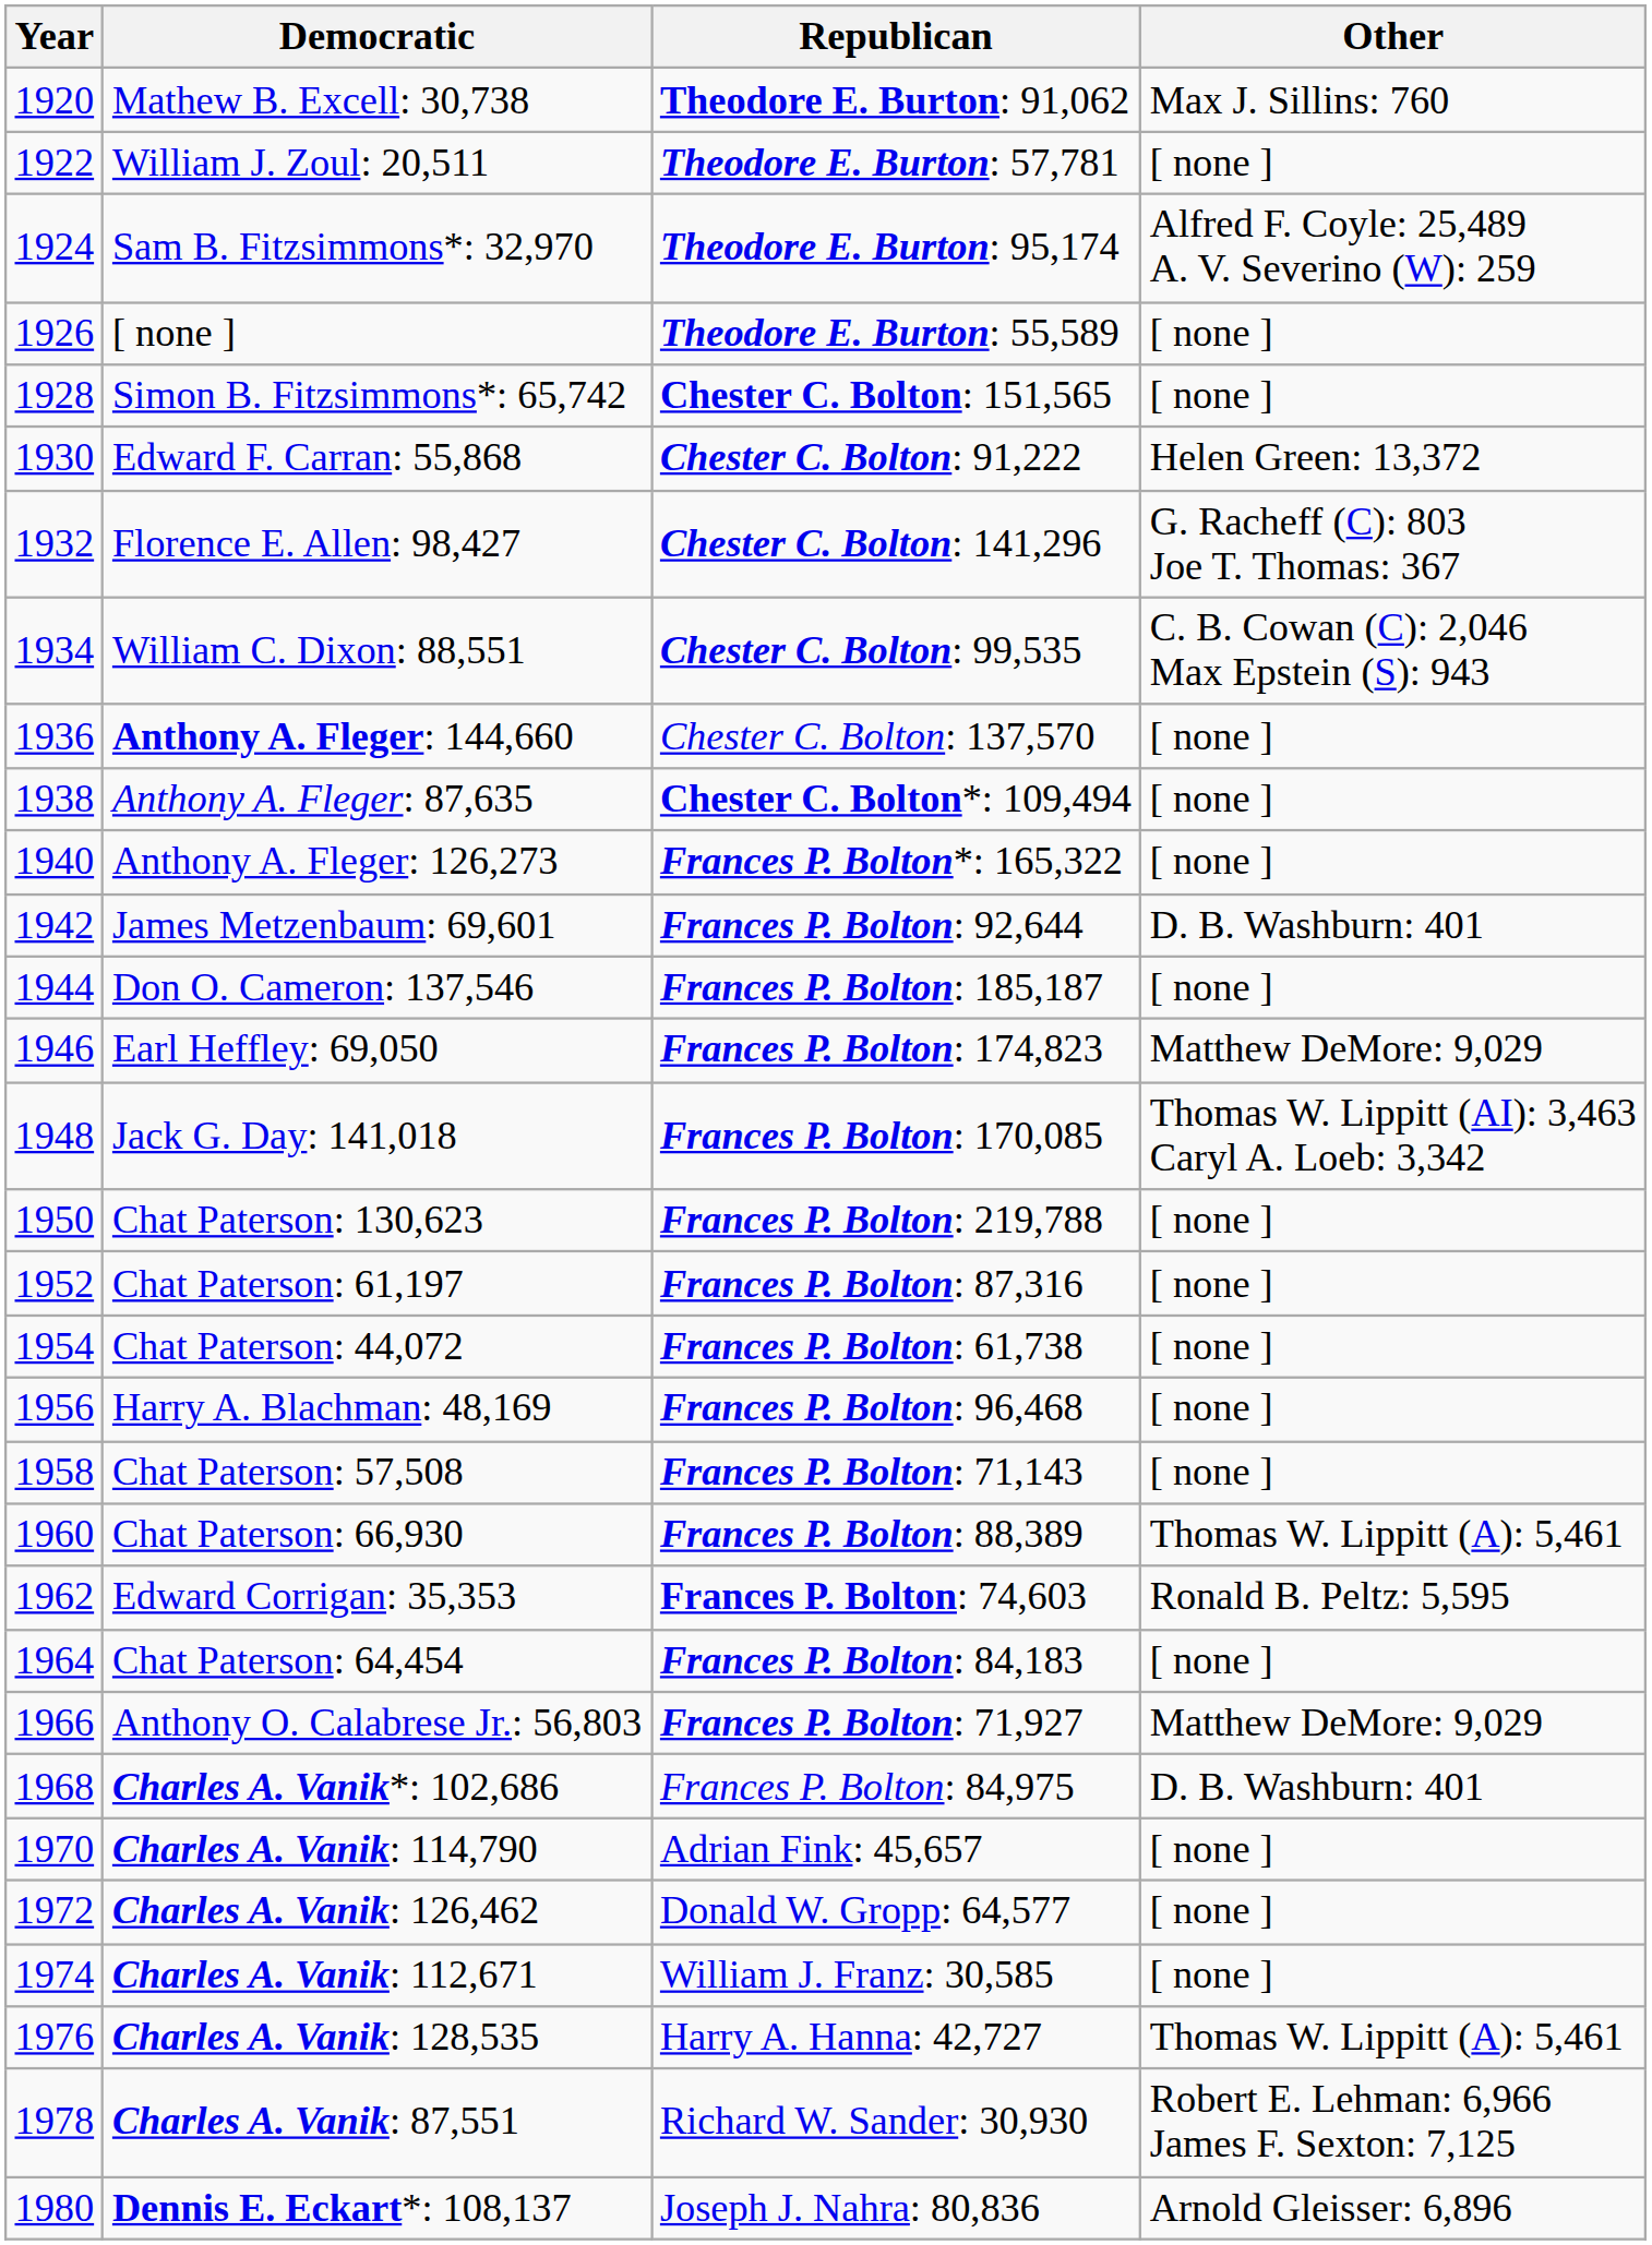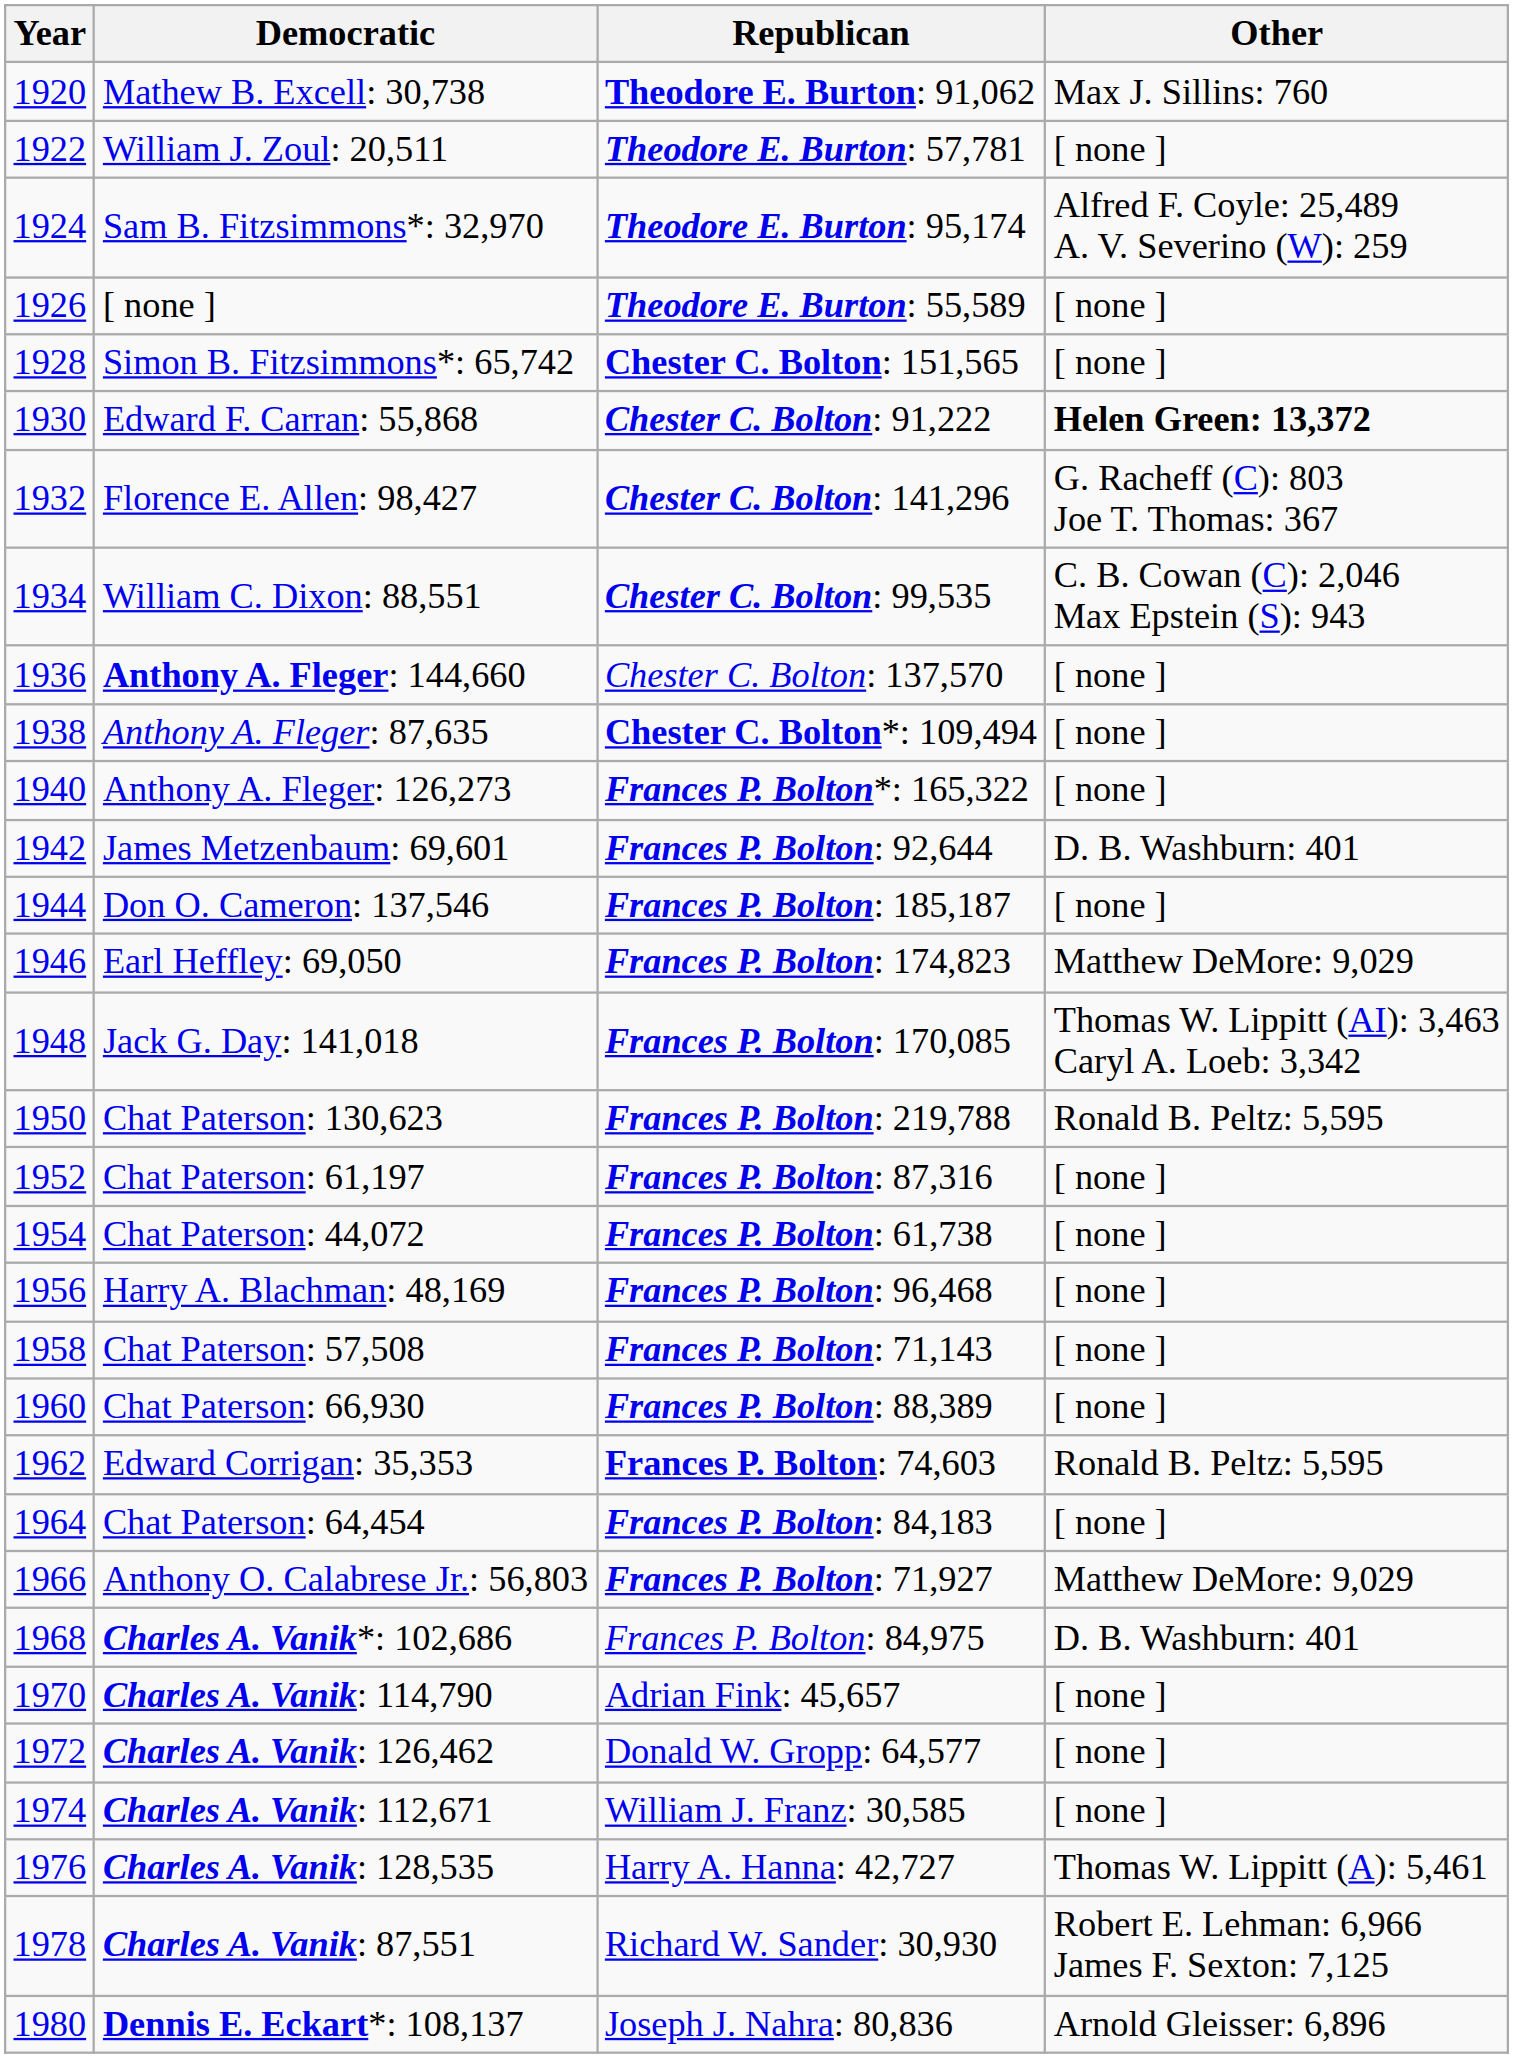 <table class=wikitable>
 <tr>
 <th>Year</th>
 <th>Democratic</th>
 <th>Republican</th>
 <th>Other</th>
 </tr>
 <tr>
 <td><a href='#'>1920</a></td>
 <td><a href='#'>Mathew B. Excell</a>: 30,738</td>
 <td><strong><a href='#'>Theodore E. Burton</a></strong>: 91,062</td>
 <td>Max J. Sillins: 760</td>
 </tr>
 <tr>
 <td><a href='#'>1922</a></td>
 <td><a href='#'>William J. Zoul</a>: 20,511</td>
 <td><strong><em><a href='#'>Theodore E. Burton</a></em></strong>: 57,781</td>
 <td>[ none ]</td>
 </tr>
 <tr>
 <td><a href='#'>1924</a></td>
 <td><a href='#'>Sam B. Fitzsimmons</a>*: 32,970</td>
 <td><strong><em><a href='#'>Theodore E. Burton</a></em></strong>: 95,174</td>
 <td>Alfred F. Coyle: 25,489<br>A. V. Severino (<a href='#'>W</a>): 259</td>
 </tr>
 <tr>
 <td><a href='#'>1926</a></td>
 <td>[ none ]</td>
 <td><strong><em><a href='#'>Theodore E. Burton</a></em></strong>: 55,589</td>
 <td>[ none ]</td>
 </tr>
 <tr>
 <td><a href='#'>1928</a></td>
 <td><a href='#'>Simon B. Fitzsimmons</a>*: 65,742</td>
 <td><strong><a href='#'>Chester C. Bolton</a></strong>: 151,565</td>
 <td>[ none ]</td>
 </tr>
 <tr>
 <td><a href='#'>1930</a></td>
 <td><a href='#'>Edward F. Carran</a>: 55,868</td>
 <td><strong><em><a href='#'>Chester C. Bolton</a></em></strong>: 91,222</td>
-<td>Helen Green: 13,372</td>
+<td><strong>Helen Green: 13,372</strong></td>
 </tr>
 <tr>
 <td><a href='#'>1932</a></td>
 <td><a href='#'>Florence E. Allen</a>: 98,427</td>
 <td><strong><em><a href='#'>Chester C. Bolton</a></em></strong>: 141,296</td>
 <td>G. Racheff (<a href='#'>C</a>): 803<br>Joe T. Thomas: 367</td>
 </tr>
 <tr>
 <td><a href='#'>1934</a></td>
 <td><a href='#'>William C. Dixon</a>: 88,551</td>
 <td><strong><em><a href='#'>Chester C. Bolton</a></em></strong>: 99,535</td>
 <td>C. B. Cowan (<a href='#'>C</a>): 2,046<br>Max Epstein (<a href='#'>S</a>): 943</td>
 </tr>
 <tr>
 <td><a href='#'>1936</a></td>
 <td><strong><a href='#'>Anthony A. Fleger</a></strong>: 144,660</td>
 <td><em><a href='#'>Chester C. Bolton</a></em>: 137,570</td>
 <td>[ none ]</td>
 </tr>
 <tr>
 <td><a href='#'>1938</a></td>
 <td><em><a href='#'>Anthony A. Fleger</a></em>: 87,635</td>
 <td><strong><a href='#'>Chester C. Bolton</a></strong>*: 109,494</td>
 <td>[ none ]</td>
 </tr>
 <tr>
 <td><a href='#'>1940</a></td>
 <td><a href='#'>Anthony A. Fleger</a>: 126,273</td>
 <td><strong><em><a href='#'>Frances P. Bolton</a></em></strong>*: 165,322</td>
 <td>[ none ]</td>
 </tr>
 <tr>
 <td><a href='#'>1942</a></td>
 <td><a href='#'>James Metzenbaum</a>: 69,601</td>
 <td><strong><em><a href='#'>Frances P. Bolton</a></em></strong>: 92,644</td>
 <td>D. B. Washburn: 401</td>
 </tr>
 <tr>
 <td><a href='#'>1944</a></td>
 <td><a href='#'>Don O. Cameron</a>: 137,546</td>
 <td><strong><em><a href='#'>Frances P. Bolton</a></em></strong>: 185,187</td>
 <td>[ none ]</td>
 </tr>
 <tr>
 <td><a href='#'>1946</a></td>
 <td><a href='#'>Earl Heffley</a>: 69,050</td>
 <td><strong><em><a href='#'>Frances P. Bolton</a></em></strong>: 174,823</td>
 <td>Matthew DeMore: 9,029</td>
 </tr>
 <tr>
 <td><a href='#'>1948</a></td>
 <td><a href='#'>Jack G. Day</a>: 141,018</td>
 <td><strong><em><a href='#'>Frances P. Bolton</a></em></strong>: 170,085</td>
 <td>Thomas W. Lippitt (<a href='#'>AI</a>): 3,463<br>Caryl A. Loeb: 3,342</td>
 </tr>
 <tr>
 <td><a href='#'>1950</a></td>
 <td><a href='#'>Chat Paterson</a>: 130,623</td>
 <td><strong><em><a href='#'>Frances P. Bolton</a></em></strong>: 219,788</td>
-<td>[ none ]</td>
+<td>Ronald B. Peltz: 5,595</td>
 </tr>
 <tr>
 <td><a href='#'>1952</a></td>
 <td><a href='#'>Chat Paterson</a>: 61,197</td>
 <td><strong><em><a href='#'>Frances P. Bolton</a></em></strong>: 87,316</td>
 <td>[ none ]</td>
 </tr>
 <tr>
 <td><a href='#'>1954</a></td>
 <td><a href='#'>Chat Paterson</a>: 44,072</td>
 <td><strong><em><a href='#'>Frances P. Bolton</a></em></strong>: 61,738</td>
 <td>[ none ]</td>
 </tr>
 <tr>
 <td><a href='#'>1956</a></td>
 <td><a href='#'>Harry A. Blachman</a>: 48,169</td>
 <td><strong><em><a href='#'>Frances P. Bolton</a></em></strong>: 96,468</td>
 <td>[ none ]</td>
 </tr>
 <tr>
 <td><a href='#'>1958</a></td>
 <td><a href='#'>Chat Paterson</a>: 57,508</td>
 <td><strong><em><a href='#'>Frances P. Bolton</a></em></strong>: 71,143</td>
 <td>[ none ]</td>
 </tr>
 <tr>
 <td><a href='#'>1960</a></td>
 <td><a href='#'>Chat Paterson</a>: 66,930</td>
 <td><strong><em><a href='#'>Frances P. Bolton</a></em></strong>: 88,389</td>
-<td>Thomas W. Lippitt (<a href='#'>A</a>): 5,461</td>
+<td>[ none ]</td>
 </tr>
 <tr>
 <td><a href='#'>1962</a></td>
 <td><a href='#'>Edward Corrigan</a>: 35,353</td>
 <td><strong><a href='#'>Frances P. Bolton</a></strong>: 74,603</td>
 <td>Ronald B. Peltz: 5,595</td>
 </tr>
 <tr>
 <td><a href='#'>1964</a></td>
 <td><a href='#'>Chat Paterson</a>: 64,454</td>
 <td><strong><em><a href='#'>Frances P. Bolton</a></em></strong>: 84,183</td>
 <td>[ none ]</td>
 </tr>
 <tr>
 <td><a href='#'>1966</a></td>
 <td><a href='#'>Anthony O. Calabrese Jr.</a>: 56,803</td>
 <td><strong><em><a href='#'>Frances P. Bolton</a></em></strong>: 71,927</td>
 <td>Matthew DeMore: 9,029</td>
 </tr>
 <tr>
 <td><a href='#'>1968</a></td>
 <td><strong><em><a href='#'>Charles A. Vanik</a></em></strong>*: 102,686</td>
 <td><em><a href='#'>Frances P. Bolton</a></em>: 84,975</td>
 <td>D. B. Washburn: 401</td>
 </tr>
 <tr>
 <td><a href='#'>1970</a></td>
 <td><strong><em><a href='#'>Charles A. Vanik</a></em></strong>: 114,790</td>
 <td><a href='#'>Adrian Fink</a>: 45,657</td>
 <td>[ none ]</td>
 </tr>
 <tr>
 <td><a href='#'>1972</a></td>
 <td><strong><em><a href='#'>Charles A. Vanik</a></em></strong>: 126,462</td>
 <td><a href='#'>Donald W. Gropp</a>: 64,577</td>
 <td>[ none ]</td>
 </tr>
 <tr>
 <td><a href='#'>1974</a></td>
 <td><strong><em><a href='#'>Charles A. Vanik</a></em></strong>: 112,671</td>
 <td><a href='#'>William J. Franz</a>: 30,585</td>
 <td>[ none ]</td>
 </tr>
 <tr>
 <td><a href='#'>1976</a></td>
 <td><strong><em><a href='#'>Charles A. Vanik</a></em></strong>: 128,535</td>
 <td><a href='#'>Harry A. Hanna</a>: 42,727</td>
 <td>Thomas W. Lippitt (<a href='#'>A</a>): 5,461</td>
 </tr>
 <tr>
 <td><a href='#'>1978</a></td>
 <td><strong><em><a href='#'>Charles A. Vanik</a></em></strong>: 87,551</td>
 <td><a href='#'>Richard W. Sander</a>: 30,930</td>
 <td>Robert E. Lehman: 6,966<br>James F. Sexton: 7,125</td>
 </tr>
 <tr>
 <td><a href='#'>1980</a></td>
 <td><strong><a href='#'>Dennis E. Eckart</a></strong>*: 108,137</td>
 <td><a href='#'>Joseph J. Nahra</a>: 80,836</td>
 <td>Arnold Gleisser: 6,896</td>
 </tr>
 </table>
